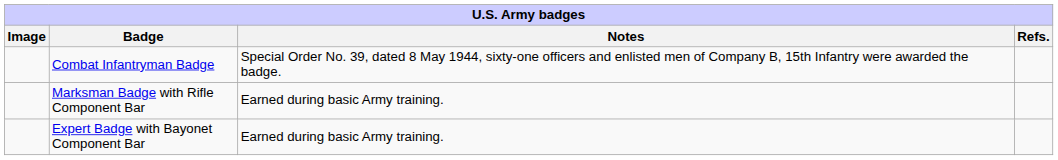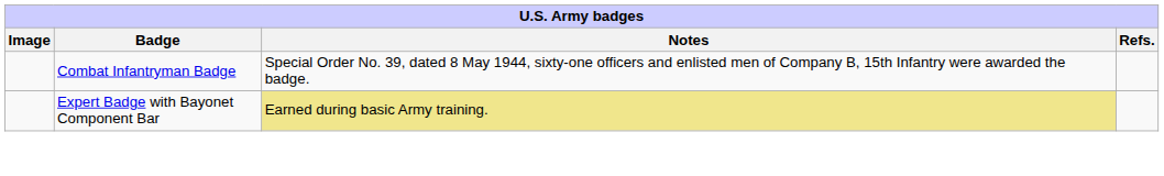 <table class="wikitable " width="100%">
 <tr>
 <th colspan="4" style="background:#ccf; text-align:center"><strong>U.S. Army badges</strong></th>
 </tr>
 <tr>
 <th scope="col">Image</th>
 <th scope="col" style="width:220px">Badge</th>
 <th scope="col">Notes</th>
 <th scope="col" style="width:20px">Refs.</th>
 </tr>
 <tr>
 <td scope="row"  style="text-align:center"></td>
 <td><a href='#'>Combat Infantryman Badge</a></td>
 <td>Special Order No. 39, dated 8 May 1944, sixty-one officers and enlisted men of Company B, 15th Infantry were awarded the badge.</td>
 <td></td>
 </tr>
 <tr>
 <td scope="row"  style="text-align:center"></td>
-<td><a href='#'>Marksman Badge</a> with Rifle Component Bar</td>
-<td>Earned during basic Army training.</td>
-<td></td>
-</tr>
-<tr>
-<td scope="row"  style="text-align:center"></td>
 <td><a href='#'>Expert Badge</a> with Bayonet Component Bar</td>
-<td>Earned during basic Army training.</td>
+<td style="background: khaki;">Earned during basic Army training.</td>
 <td></td>
 </tr>
 </table>
